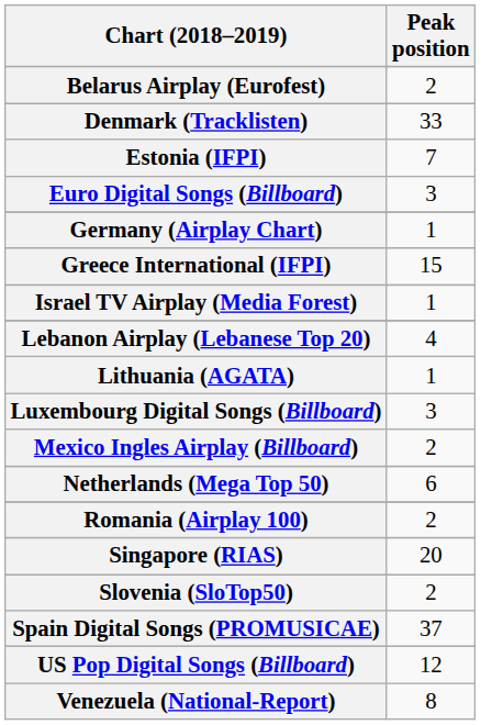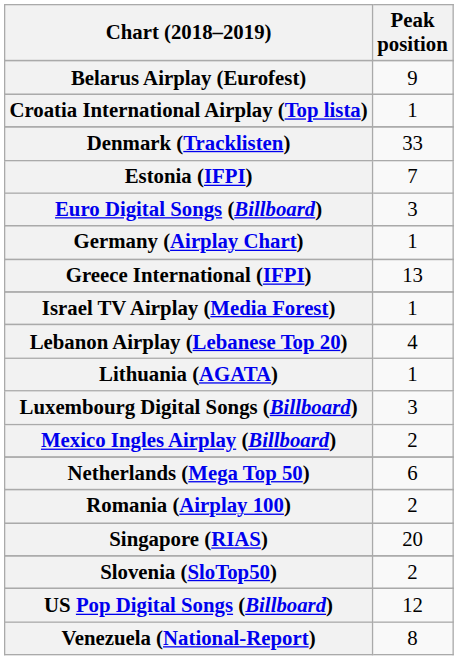 <table class="wikitable sortable plainrowheaders" style="text-align:center">
 <tr>
 <th scope="col">Chart (2018–2019)</th>
 <th scope="col">Peak<br> position</th>
 </tr>
 <tr>
 </tr>
 <tr>
 </tr>
 <tr>
 <th scope="row">Belarus Airplay (Eurofest)</th>
-<td>2</td>
+<td>9</td>
 </tr>
 <tr>
 </tr>
 <tr>
 </tr>
 <tr>
 </tr>
 <tr>
+</tr>
+<tr>
+<th scope="row">Croatia International Airplay (<a href='#'>Top lista</a>)</th>
+<td>1</td>
 </tr>
 <tr>
 </tr>
 <tr>
 </tr>
 <tr>
 <th scope="row">Denmark (<a href='#'>Tracklisten</a>)</th>
 <td>33</td>
 </tr>
 <tr>
 <th scope="row">Estonia (<a href='#'>IFPI</a>)</th>
 <td>7</td>
 </tr>
 <tr>
 <th scope="row"><a href='#'>Euro Digital Songs</a> (<em><a href='#'>Billboard</a></em>)</th>
 <td>3</td>
 </tr>
 <tr>
 </tr>
 <tr>
 </tr>
 <tr>
 <th scope="row">Germany (<a href='#'>Airplay Chart</a>)</th>
 <td>1</td>
 </tr>
 <tr>
 </tr>
 <tr>
 <th scope="row">Greece International (<a href='#'>IFPI</a>)</th>
-<td>15</td>
+<td>13</td>
 </tr>
 <tr>
 </tr>
 <tr>
 </tr>
 <tr>
 </tr>
 <tr>
 </tr>
 <tr>
 <th scope="row">Israel TV Airplay (<a href='#'>Media Forest</a>)</th>
 <td>1</td>
 </tr>
 <tr>
 </tr>
 <tr>
 <th scope="row">Lebanon Airplay (<a href='#'>Lebanese Top 20</a>)</th>
 <td>4</td>
 </tr>
 <tr>
 <th scope="row">Lithuania (<a href='#'>AGATA</a>)</th>
 <td>1</td>
 </tr>
 <tr>
 <th scope="row">Luxembourg Digital Songs (<em><a href='#'>Billboard</a></em>)</th>
 <td>3</td>
 </tr>
 <tr>
 <th scope="row"><a href='#'>Mexico Ingles Airplay</a> (<em><a href='#'>Billboard</a></em>)</th>
 <td>2</td>
 </tr>
 <tr>
 </tr>
 <tr>
 <th scope="row">Netherlands (<a href='#'>Mega Top 50</a>)</th>
 <td>6</td>
 </tr>
 <tr>
 </tr>
 <tr>
 </tr>
 <tr>
 </tr>
 <tr>
 </tr>
 <tr>
 </tr>
 <tr>
 <th scope="row">Romania (<a href='#'>Airplay 100</a>)</th>
 <td>2</td>
 </tr>
 <tr>
 </tr>
 <tr>
 </tr>
 <tr>
 <th scope="row">Singapore (<a href='#'>RIAS</a>)</th>
 <td>20</td>
 </tr>
 <tr>
 </tr>
 <tr>
 </tr>
 <tr>
 <th scope="row">Slovenia (<a href='#'>SloTop50</a>)</th>
 <td>2</td>
 </tr>
 <tr>
-<th scope="row">Spain Digital Songs (<a href='#'>PROMUSICAE</a>)</th>
-<td>37</td>
-</tr>
-<tr>
 </tr>
 <tr>
 </tr>
 <tr>
 </tr>
 <tr>
 </tr>
 <tr>
 </tr>
 <tr>
 <th scope="row">US <a href='#'>Pop Digital Songs</a> (<em><a href='#'>Billboard</a></em>)</th>
 <td>12</td>
 </tr>
 <tr>
 <th scope="row">Venezuela (<a href='#'>National-Report</a>)</th>
 <td>8</td>
 </tr>
 </table>
